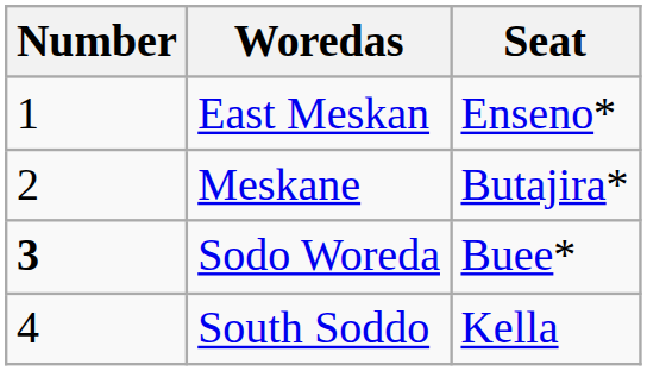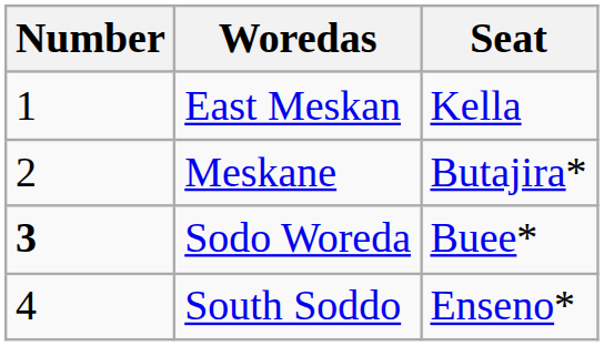 <table class="wikitable sortable">
 <tr>
 <th>Number</th>
 <th>Woredas</th>
 <th>Seat</th>
 </tr>
 <tr>
 <td>1</td>
 <td><a href='#'>East Meskan</a></td>
-<td><a href='#'>Enseno</a>*</td>
+<td><a href='#'>Kella</a></td>
 </tr>
 <tr>
 <td>2</td>
 <td><a href='#'>Meskane</a></td>
 <td><a href='#'>Butajira</a>*</td>
 </tr>
 <tr>
 <td><strong>3</strong></td>
 <td><a href='#'>Sodo Woreda</a></td>
 <td><a href='#'>Buee</a>*</td>
 </tr>
 <tr>
 <td>4</td>
 <td><a href='#'>South Soddo</a></td>
-<td><a href='#'>Kella</a></td>
+<td><a href='#'>Enseno</a>*</td>
 </tr>
 </table>
